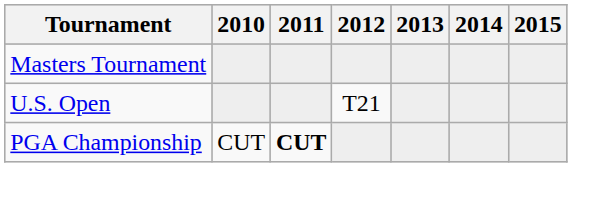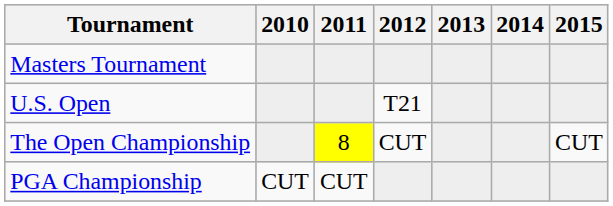 <table class="wikitable" style="font-size:95%;text-align:center;">
 <tr>
 <th>Tournament</th>
 <th>2010</th>
 <th>2011</th>
 <th>2012</th>
 <th>2013</th>
 <th>2014</th>
 <th>2015</th>
 </tr>
 <tr>
 <td align=left><a href='#'>Masters Tournament</a></td>
 <td style="background:#eeeeee;"></td>
 <td style="background:#eeeeee;"></td>
 <td style="background:#eeeeee;"></td>
 <td style="background:#eeeeee;"></td>
 <td style="background:#eeeeee;"></td>
 <td style="background:#eeeeee;"></td>
 </tr>
 <tr>
 <td align=left><a href='#'>U.S. Open</a></td>
 <td style="background:#eeeeee;"></td>
 <td style="background:#eeeeee;"></td>
 <td>T21</td>
 <td style="background:#eeeeee;"></td>
 <td style="background:#eeeeee;"></td>
 <td style="background:#eeeeee;"></td>
 </tr>
 <tr>
+<td align=left><a href='#'>The Open Championship</a></td>
+<td style="background:#eeeeee;"></td>
+<td style="background:yellow;">8</td>
+<td>CUT</td>
+<td style="background:#eeeeee;"></td>
+<td style="background:#eeeeee;"></td>
+<td>CUT</td>
+</tr>
+<tr>
 <td align=left><a href='#'>PGA Championship</a></td>
 <td>CUT</td>
-<td><strong>CUT</strong></td>
+<td>CUT</td>
 <td style="background:#eeeeee;"></td>
 <td style="background:#eeeeee;"></td>
 <td style="background:#eeeeee;"></td>
 <td style="background:#eeeeee;"></td>
 </tr>
 </table>
